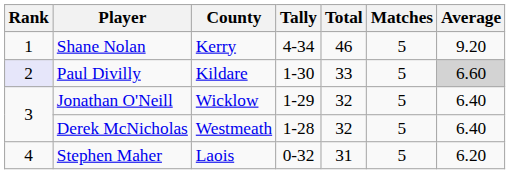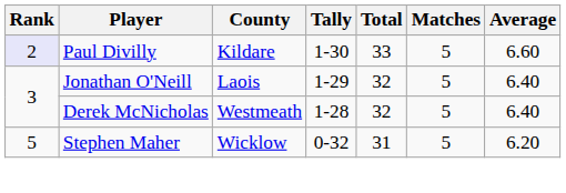 <table class="wikitable">
 <tr>
 <th>Rank</th>
 <th>Player</th>
 <th>County</th>
 <th>Tally</th>
 <th>Total</th>
 <th>Matches</th>
 <th>Average</th>
 </tr>
 <tr>
-<td style="text-align:center;">1</td>
-<td><a href='#'>Shane Nolan</a></td>
-<td><a href='#'>Kerry</a></td>
-<td align=center>4-34</td>
-<td align=center>46</td>
-<td align=center>5</td>
-<td align=center>9.20</td>
-</tr>
-<tr>
 <td style="background: lavender; text-align:center;">2</td>
 <td><a href='#'>Paul Divilly</a></td>
 <td><a href='#'>Kildare</a></td>
 <td align=center>1-30</td>
 <td align=center>33</td>
 <td align=center>5</td>
-<td align=center style="background: lightgrey;">6.60</td>
+<td align=center>6.60</td>
 </tr>
 <tr>
 <td rowspan="2" style="text-align:center;">3</td>
 <td><a href='#'>Jonathan O'Neill</a></td>
-<td><a href='#'>Wicklow</a></td>
+<td><a href='#'>Laois</a></td>
 <td align=center>1-29</td>
 <td align=center>32</td>
 <td align=center>5</td>
 <td align=center>6.40</td>
 </tr>
 <tr>
 <td><a href='#'>Derek McNicholas</a></td>
 <td><a href='#'>Westmeath</a></td>
 <td align=center>1-28</td>
 <td align=center>32</td>
 <td align=center>5</td>
 <td align=center>6.40</td>
 </tr>
 <tr>
-<td style="text-align:center;">4</td>
+<td style="text-align:center;">5</td>
 <td><a href='#'>Stephen Maher</a></td>
-<td><a href='#'>Laois</a></td>
+<td><a href='#'>Wicklow</a></td>
 <td align=center>0-32</td>
 <td align=center>31</td>
 <td align=center>5</td>
 <td align=center>6.20</td>
 </tr>
 </table>
